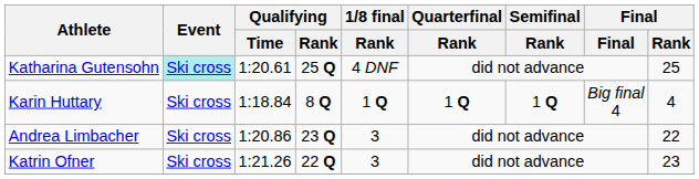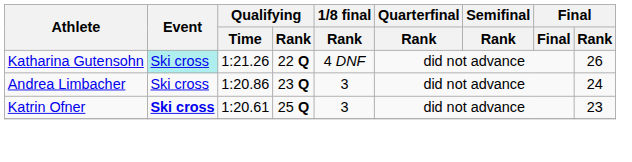 <table class="wikitable">
 <tr>
 <th rowspan="2">Athlete</th>
 <th rowspan="2">Event</th>
 <th colspan="2">Qualifying</th>
 <th>1/8 final</th>
 <th>Quarterfinal</th>
 <th>Semifinal</th>
 <th colspan="2">Final</th>
 </tr>
 <tr>
 <th>Time</th>
 <th>Rank</th>
 <th>Rank</th>
 <th>Rank</th>
 <th>Rank</th>
 <th>Final</th>
 <th>Rank</th>
 </tr>
 <tr>
 <td><a href='#'>Katharina Gutensohn</a></td>
 <td style="background: paleturquoise;"><a href='#'>Ski cross</a></td>
-<td align="center">1:20.61</td>
-<td align="center">25 <strong>Q</strong></td>
+<td align="center">1:21.26</td>
+<td align="center">22 <strong>Q</strong></td>
 <td align="center">4 <em>DNF</em></td>
 <td align="center" colspan="3">did not advance</td>
-<td align="center">25</td>
-</tr>
-<tr>
-<td><a href='#'>Karin Huttary</a></td>
-<td><a href='#'>Ski cross</a></td>
-<td align="center">1:18.84</td>
-<td align="center">8 <strong>Q</strong></td>
-<td align="center">1 <strong>Q</strong></td>
-<td align="center">1 <strong>Q</strong></td>
-<td align="center">1 <strong>Q</strong></td>
-<td align="center"><em>Big final</em><br>4</td>
-<td align="center">4</td>
+<td align="center">26</td>
 </tr>
 <tr>
 <td><a href='#'>Andrea Limbacher</a></td>
 <td><a href='#'>Ski cross</a></td>
 <td align="center">1:20.86</td>
 <td align="center">23 <strong>Q</strong></td>
 <td align="center">3</td>
 <td align="center" colspan="3">did not advance</td>
-<td align="center">22</td>
+<td align="center">24</td>
 </tr>
 <tr>
 <td><a href='#'>Katrin Ofner</a></td>
-<td><a href='#'>Ski cross</a></td>
-<td align="center">1:21.26</td>
-<td align="center">22 <strong>Q</strong></td>
+<td><strong><a href='#'>Ski cross</a></strong></td>
+<td align="center">1:20.61</td>
+<td align="center">25 <strong>Q</strong></td>
 <td align="center">3</td>
 <td align="center" colspan="3">did not advance</td>
 <td align="center">23</td>
 </tr>
 <tr>
 </tr>
 </table>
